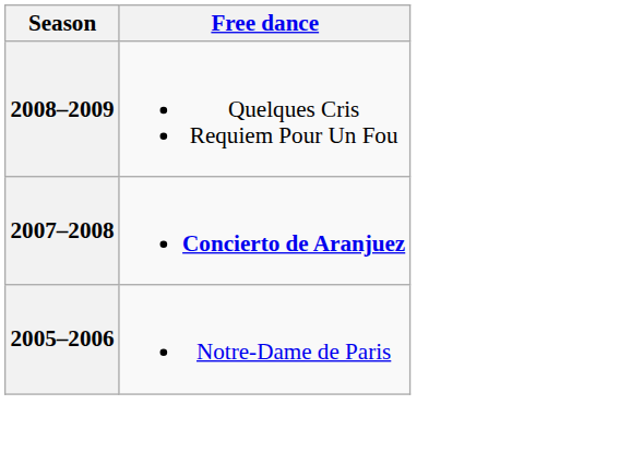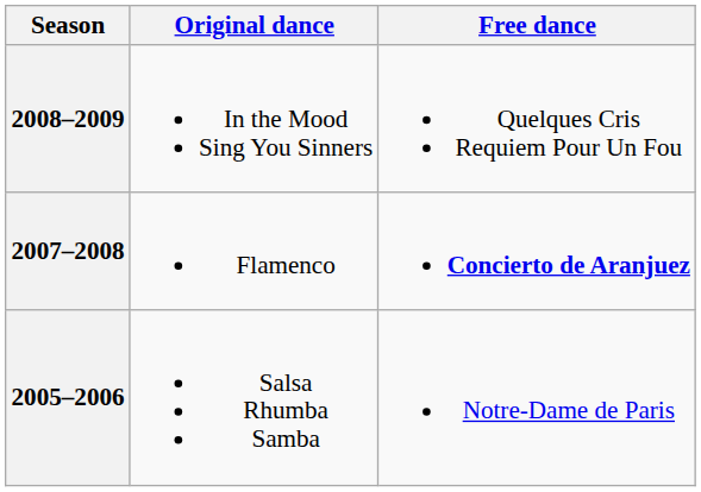 <table class=wikitable style=text-align:center>
 <tr>
 <th>Season</th>
+<th><a href='#'>Original dance</a></th>
 <th><a href='#'>Free dance</a></th>
 </tr>
 <tr>
 <th>2008–2009 <br> </th>
+<td><br><ul><li> In the Mood <br></li><li> Sing You Sinners <br></li></ul></td>
 <td><br><ul><li>Quelques Cris <br></li><li>Requiem Pour Un Fou <br></li></ul></td>
 </tr>
 <tr>
 <th>2007–2008 <br> </th>
+<td><br><ul><li>Flamenco</li></ul></td>
 <td><strong><br><ul><li><a href='#'>Concierto de Aranjuez</a> <br></li></ul></strong></td>
 </tr>
 <tr>
 <th>2005–2006 <br> </th>
+<td><br><ul><li>Salsa</li><li>Rhumba</li><li>Samba</li></ul></td>
 <td><br><ul><li><a href='#'>Notre-Dame de Paris</a> <br></li></ul></td>
 </tr>
 </table>
